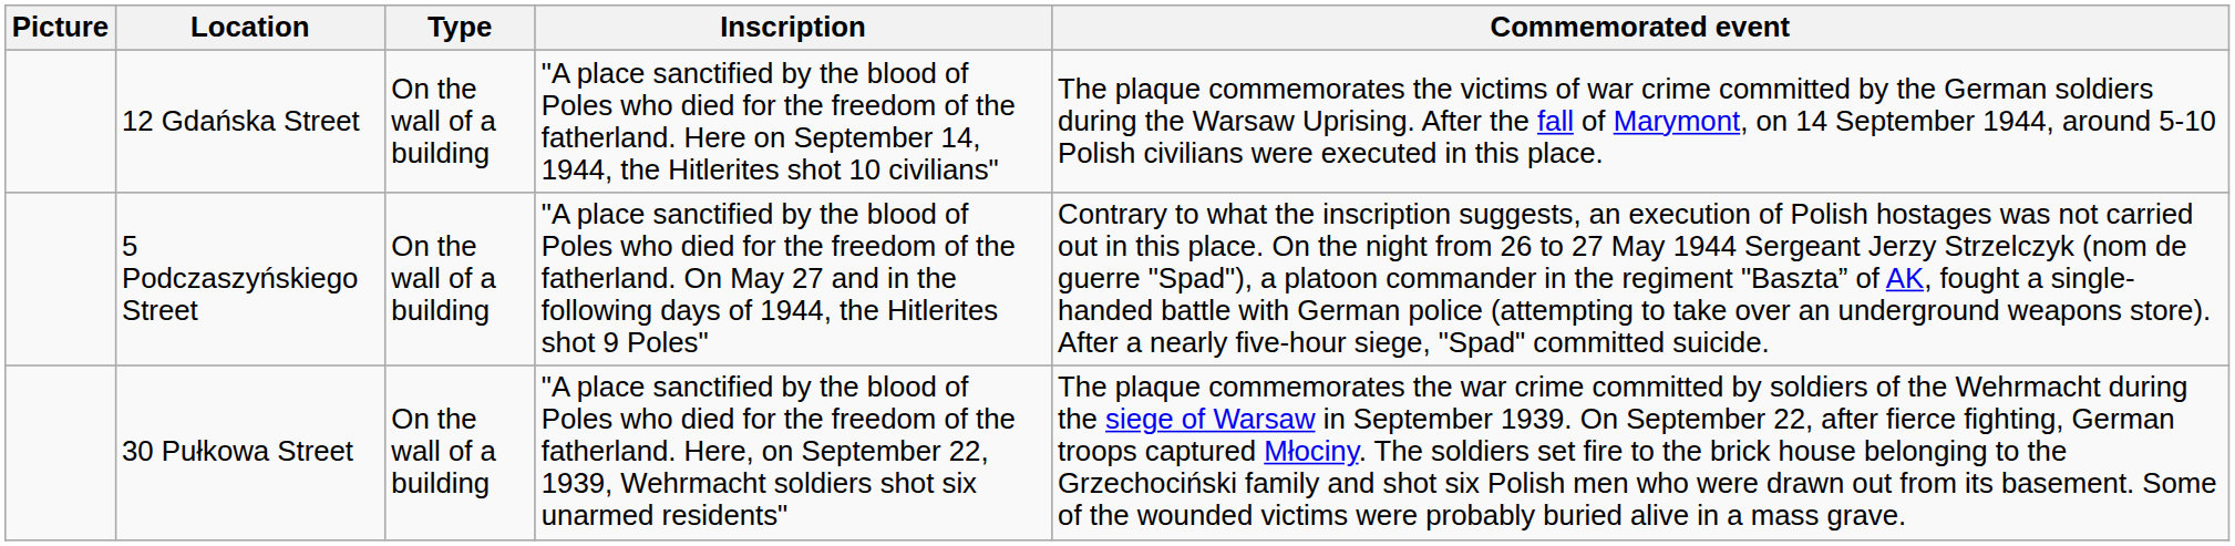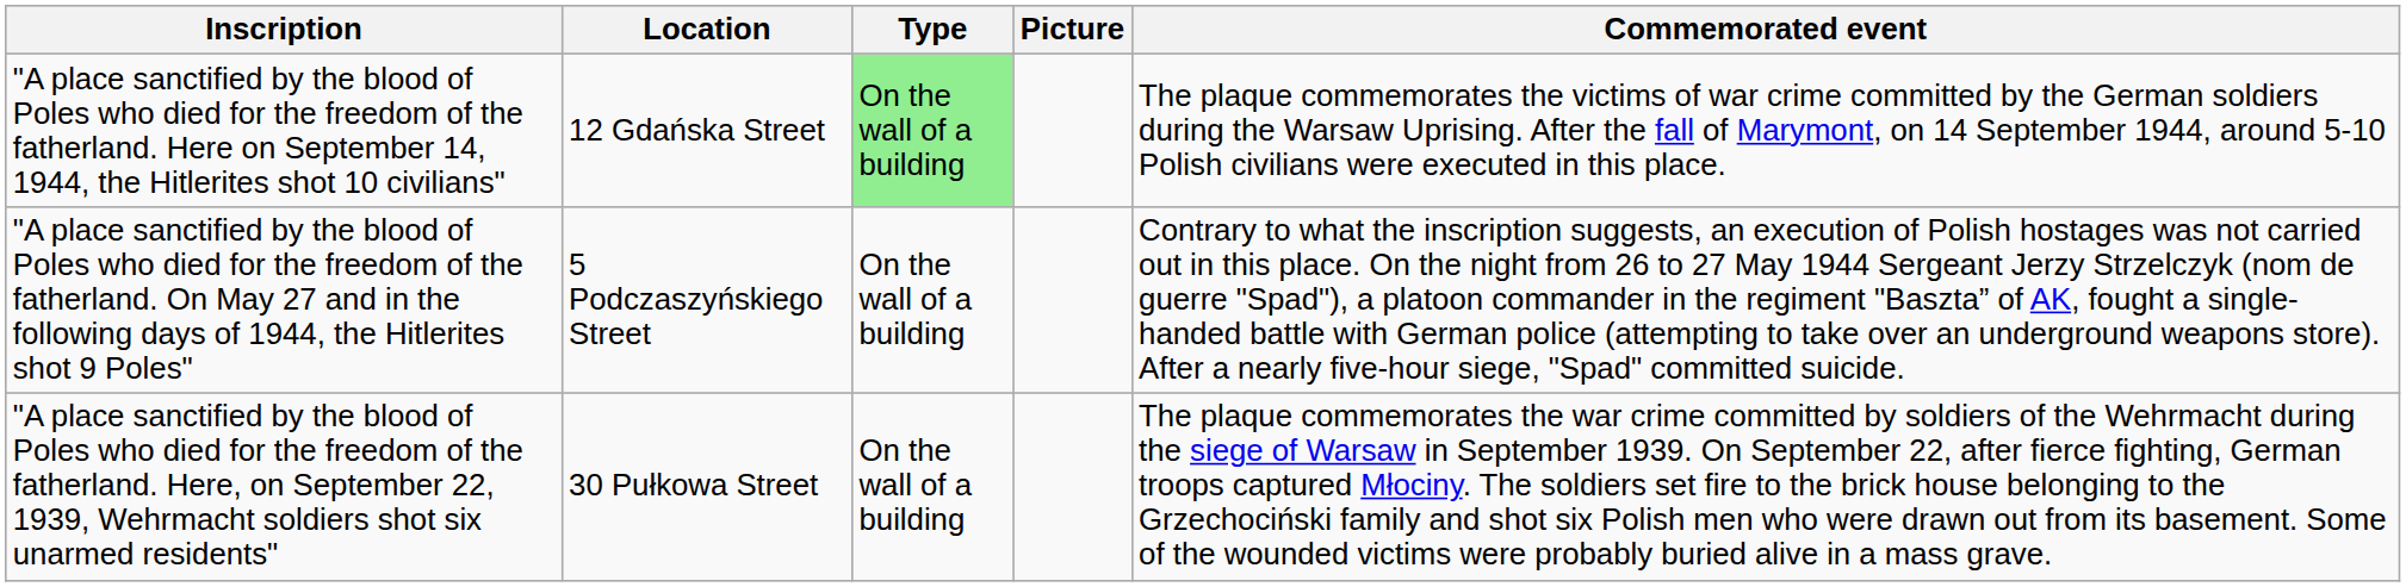 <table class="wikitable sortable">
 <tr>
-<th scope="col">Picture</th>
+<th scope="col">Inscription</th>
 <th scope="col">Location</th>
 <th scope="col">Type</th>
-<th scope="col">Inscription</th>
+<th scope="col">Picture</th>
 <th scope="col">Commemorated event</th>
 </tr>
 <tr>
+<td>"A place sanctified by the blood of Poles who died for the freedom of the fatherland. Here on September 14, 1944, the Hitlerites shot 10 civilians"</td>
+<td>12 Gdańska Street</td>
+<td style="background: lightgreen;">On the wall of a building</td>
 <td></td>
-<td>12 Gdańska Street</td>
-<td>On the wall of a building</td>
-<td>"A place sanctified by the blood of Poles who died for the freedom of the fatherland. Here on September 14, 1944, the Hitlerites shot 10 civilians"</td>
 <td>The plaque commemorates the victims of war crime committed by the German soldiers during the Warsaw Uprising. After the <a href='#'>fall</a> of <a href='#'>Marymont</a>, on 14 September 1944, around 5-10 Polish civilians were executed in this place.</td>
 </tr>
 <tr>
-<td></td>
+<td>"A place sanctified by the blood of Poles who died for the freedom of the fatherland. On May 27 and in the following days of 1944, the Hitlerites shot 9 Poles"</td>
 <td>5 Podczaszyńskiego Street</td>
 <td>On the wall of a building</td>
-<td>"A place sanctified by the blood of Poles who died for the freedom of the fatherland. On May 27 and in the following days of 1944, the Hitlerites shot 9 Poles"</td>
+<td></td>
 <td>Contrary to what the inscription suggests, an execution of Polish hostages was not carried out in this place. On the night from 26 to 27 May 1944 Sergeant Jerzy Strzelczyk (nom de guerre "Spad"), a platoon commander in the regiment "Baszta” of <a href='#'>AK</a>, fought a single-handed battle with German police (attempting to take over an underground weapons store). After a nearly five-hour siege, "Spad" committed suicide.</td>
 </tr>
 <tr>
-<td></td>
+<td>"A place sanctified by the blood of Poles who died for the freedom of the fatherland. Here, on September 22, 1939, Wehrmacht soldiers shot six unarmed residents"</td>
 <td>30 Pułkowa Street</td>
 <td>On the wall of a building</td>
-<td>"A place sanctified by the blood of Poles who died for the freedom of the fatherland. Here, on September 22, 1939, Wehrmacht soldiers shot six unarmed residents"</td>
+<td></td>
 <td>The plaque commemorates the war crime committed by soldiers of the Wehrmacht during the <a href='#'>siege of Warsaw</a> in September 1939. On September 22, after fierce fighting, German troops captured <a href='#'>Młociny</a>. The soldiers set fire to the brick house belonging to the Grzechociński family and shot six Polish men who were drawn out from its basement. Some of the wounded victims were probably buried alive in a mass grave.</td>
 </tr>
 </table>
